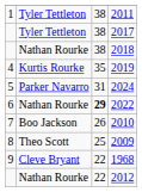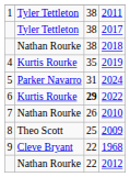 <table class="wikitable">
 <tr>
 </tr>
 <tr>
 <td>1</td>
 <td><a href='#'>Tyler Tettleton</a></td>
 <td><abbr>38</abbr></td>
 <td><a href='#'>2011</a></td>
 </tr>
 <tr>
 <td></td>
 <td><a href='#'>Tyler Tettleton</a></td>
 <td><abbr>38</abbr></td>
 <td><a href='#'>2017</a></td>
 </tr>
 <tr>
 <td></td>
 <td>Nathan Rourke</td>
 <td><abbr>38</abbr></td>
 <td><a href='#'>2018</a></td>
 </tr>
 <tr>
 <td>4</td>
 <td><a href='#'>Kurtis Rourke</a></td>
 <td><abbr>35</abbr></td>
 <td><a href='#'>2019</a></td>
 </tr>
 <tr>
 <td>5</td>
 <td><a href='#'>Parker Navarro</a></td>
 <td><abbr>31</abbr></td>
 <td><a href='#'>2024</a></td>
 </tr>
 <tr>
 <td>6</td>
-<td>Nathan Rourke</td>
+<td><a href='#'>Kurtis Rourke</a></td>
 <td><strong><abbr>29</abbr></strong></td>
 <td><a href='#'>2022</a></td>
 </tr>
 <tr>
 <td>7</td>
-<td>Boo Jackson</td>
+<td>Nathan Rourke</td>
 <td><abbr>26</abbr></td>
 <td><a href='#'>2010</a></td>
 </tr>
 <tr>
 <td>8</td>
 <td>Theo Scott</td>
 <td><abbr>25</abbr></td>
 <td><a href='#'>2009</a></td>
 </tr>
 <tr>
 <td>9</td>
 <td><a href='#'>Cleve Bryant</a></td>
 <td><abbr>22</abbr></td>
 <td><a href='#'>1968</a></td>
 </tr>
 <tr>
 <td></td>
 <td>Nathan Rourke</td>
 <td><abbr>22</abbr></td>
 <td><a href='#'>2012</a></td>
 </tr>
 </table>
